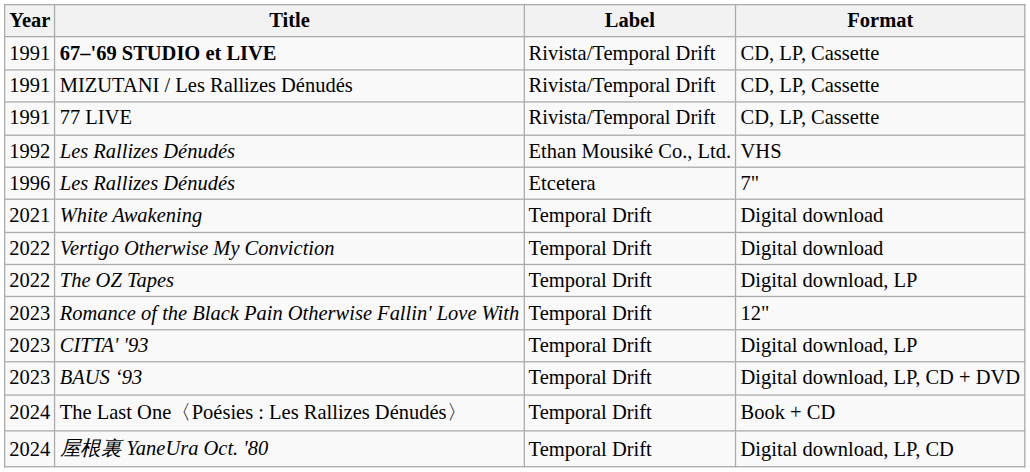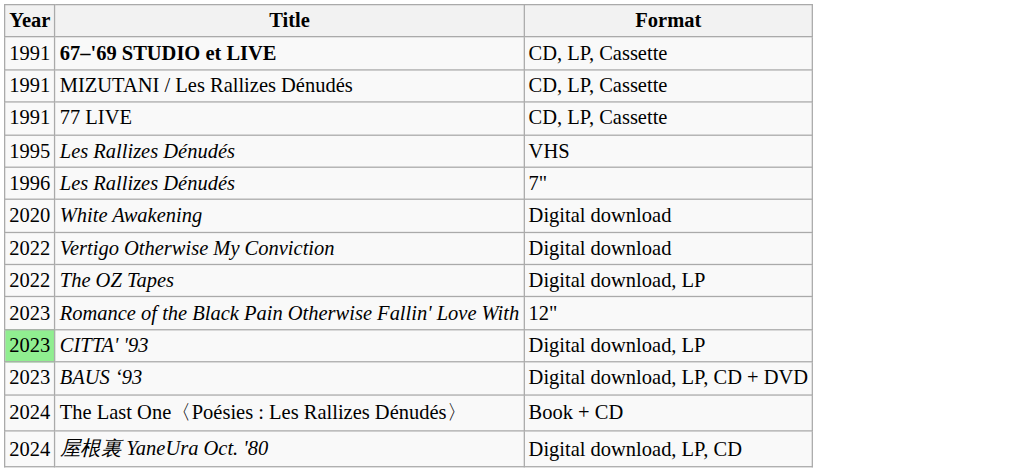 <table class="wikitable">
 <tr>
 <th>Year</th>
 <th>Title</th>
-<th>Label</th>
 <th>Format</th>
 </tr>
 <tr>
 <td>1991</td>
 <td><strong>67–'69 STUDIO et LIVE<em></td>
-<td>Rivista/Temporal Drift</td>
 <td>CD, LP, Cassette</td>
 </tr>
 <tr>
 <td>1991</td>
 <td></em>MIZUTANI / Les Rallizes Dénudés<em></td>
-<td>Rivista/Temporal Drift</td>
 <td>CD, LP, Cassette</td>
 </tr>
 <tr>
 <td>1991</td>
 <td></strong>77 LIVE</em></td>
-<td>Rivista/Temporal Drift</td>
 <td>CD, LP, Cassette</td>
 </tr>
 <tr>
-<td>1992</td>
+<td>1995</td>
 <td><em>Les Rallizes Dénudés</em></td>
-<td>Ethan Mousiké Co., Ltd.</td>
 <td>VHS</td>
 </tr>
 <tr>
 <td>1996</td>
 <td><em>Les Rallizes Dénudés</em></td>
-<td>Etcetera</td>
 <td>7"</td>
 </tr>
 <tr>
-<td>2021</td>
+<td>2020</td>
 <td><em>White Awakening</em></td>
-<td>Temporal Drift</td>
 <td>Digital download</td>
 </tr>
 <tr>
 <td>2022</td>
 <td><em>Vertigo Otherwise My Conviction</em></td>
-<td>Temporal Drift</td>
 <td>Digital download</td>
 </tr>
 <tr>
 <td>2022</td>
 <td><em>The OZ Tapes</em></td>
-<td>Temporal Drift</td>
 <td>Digital download, LP</td>
 </tr>
 <tr>
 <td>2023</td>
 <td><em>Romance of the Black Pain Otherwise Fallin' Love With</em></td>
-<td>Temporal Drift</td>
 <td>12"</td>
 </tr>
 <tr>
-<td>2023</td>
+<td style="background: lightgreen;">2023</td>
 <td><em>CITTA' '93</em></td>
-<td>Temporal Drift</td>
 <td>Digital download, LP</td>
 </tr>
 <tr>
 <td>2023</td>
 <td><em>BAUS ‘93 </em></td>
-<td>Temporal Drift</td>
 <td>Digital download, LP, CD + DVD</td>
 </tr>
 <tr>
 <td>2024</td>
 <td>The Last One〈Poésies : Les Rallizes Dénudés〉</td>
-<td>Temporal Drift</td>
 <td>Book + CD</td>
 </tr>
 <tr>
 <td>2024</td>
 <td><em>屋根裏 YaneUra Oct. '80 </em></td>
-<td>Temporal Drift</td>
 <td>Digital download, LP, CD</td>
 </tr>
 </table>
